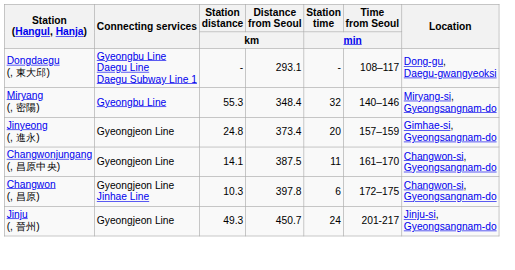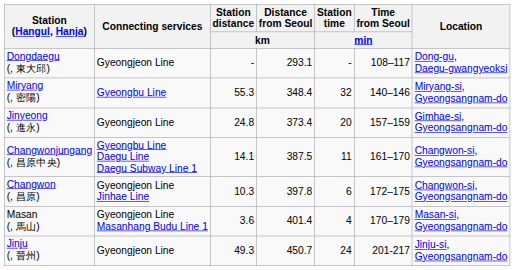 <table class="wikitable">
 <tr>
 <th rowspan="2">Station<br>(<a href='#'>Hangul</a>, <a href='#'>Hanja</a>)</th>
 <th rowspan="2">Connecting services</th>
 <th>Station<br>distance</th>
 <th>Distance<br>from Seoul</th>
 <th>Station<br>time</th>
 <th>Time<br>from Seoul</th>
 <th rowspan="2">Location</th>
 </tr>
 <tr>
 <th colspan="2">km</th>
 <th colspan="2"><a href='#'>min</a></th>
 </tr>
 <tr>
 <td><a href='#'>Dongdaegu</a><br>(, 東大邱)</td>
-<td><a href='#'>Gyeongbu Line</a><br><a href='#'>Daegu Line</a><br><a href='#'>Daegu Subway Line 1</a></td>
+<td>Gyeongjeon Line</td>
 <td align="right">-</td>
 <td align="right">293.1</td>
 <td align="right">-</td>
 <td align="right">108–117</td>
 <td><a href='#'>Dong-gu</a>,<br><a href='#'>Daegu-gwangyeoksi</a></td>
 </tr>
 <tr>
 <td><a href='#'>Miryang</a><br>(, 密陽)</td>
 <td><a href='#'>Gyeongbu Line</a></td>
 <td align="right">55.3</td>
 <td align="right">348.4</td>
 <td align="right">32</td>
 <td align="right">140–146</td>
 <td><a href='#'>Miryang-si</a>,<br><a href='#'>Gyeongsangnam-do</a></td>
 </tr>
 <tr>
 <td><a href='#'>Jinyeong</a><br>(, 進永)</td>
 <td>Gyeongjeon Line</td>
 <td align="right">24.8</td>
 <td align="right">373.4</td>
 <td align="right">20</td>
 <td align="right">157–159</td>
 <td><a href='#'>Gimhae-si</a>,<br><a href='#'>Gyeongsangnam-do</a></td>
 </tr>
 <tr>
 <td><a href='#'>Changwonjungang</a><br>(, 昌原中央)</td>
-<td>Gyeongjeon Line</td>
+<td><a href='#'>Gyeongbu Line</a><br><a href='#'>Daegu Line</a><br><a href='#'>Daegu Subway Line 1</a></td>
 <td align="right">14.1</td>
 <td align="right">387.5</td>
 <td align="right">11</td>
 <td align="right">161–170</td>
 <td><a href='#'>Changwon-si</a>,<br><a href='#'>Gyeongsangnam-do</a></td>
 </tr>
 <tr>
 <td><a href='#'>Changwon</a><br>(, 昌原)</td>
 <td>Gyeongjeon Line<br><a href='#'>Jinhae Line</a></td>
 <td align="right">10.3</td>
 <td align="right">397.8</td>
 <td align="right">6</td>
 <td align="right">172–175</td>
 <td><a href='#'>Changwon-si</a>,<br><a href='#'>Gyeongsangnam-do</a></td>
 </tr>
 <tr>
+<td>Masan<br>(, 馬山)</td>
+<td>Gyeongjeon Line<br><a href='#'>Masanhang Budu Line 1</a></td>
+<td align="right">3.6</td>
+<td align="right">401.4</td>
+<td align="right">4</td>
+<td align="right">170–179</td>
+<td><a href='#'>Masan-si</a>,<br><a href='#'>Gyeongsangnam-do</a></td>
+</tr>
+<tr>
 <td><a href='#'>Jinju</a><br>(, 晉州)</td>
 <td>Gyeongjeon Line</td>
 <td align="right">49.3</td>
 <td align="right">450.7</td>
 <td align="right">24</td>
 <td align="right">201-217</td>
 <td><a href='#'>Jinju-si</a>,<br><a href='#'>Gyeongsangnam-do</a></td>
 </tr>
 </table>
